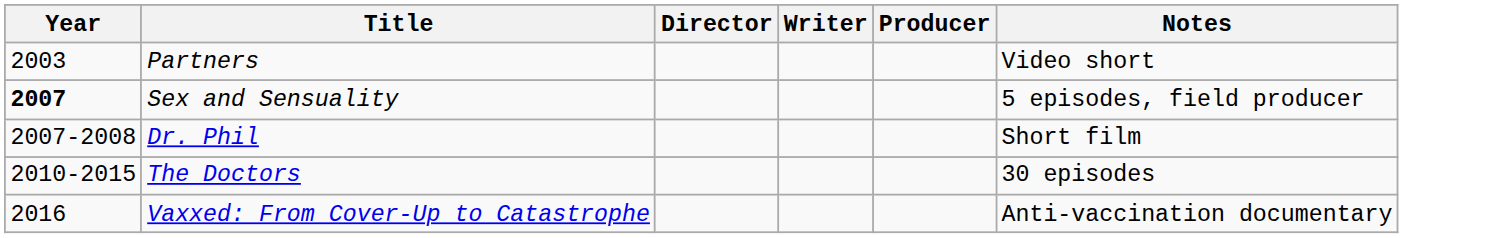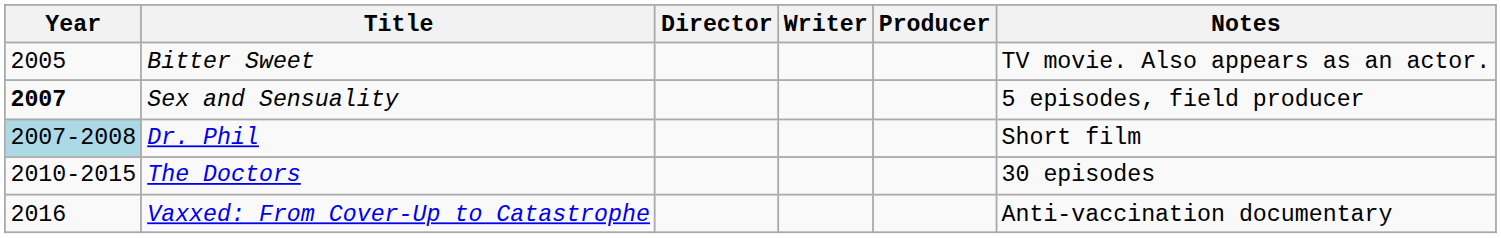 <table class="wikitable sortable">
 <tr>
 <th>Year</th>
 <th>Title</th>
 <th>Director</th>
 <th>Writer</th>
 <th>Producer</th>
 <th>Notes</th>
 </tr>
 <tr>
-<td>2003</td>
-<td><em>Partners</em></td>
+<td>2005</td>
+<td><em>Bitter Sweet</em></td>
 <td></td>
 <td></td>
 <td></td>
-<td>Video short</td>
+<td>TV movie. Also appears as an actor.</td>
 </tr>
 <tr>
 <td><strong>2007</strong></td>
 <td><em>Sex and Sensuality</em></td>
 <td></td>
 <td></td>
 <td></td>
 <td>5 episodes, field producer</td>
 </tr>
 <tr>
-<td>2007-2008</td>
+<td style="background: lightblue;">2007-2008</td>
 <td><em><a href='#'>Dr. Phil</a></em></td>
 <td></td>
 <td></td>
 <td></td>
 <td>Short film</td>
 </tr>
 <tr>
 <td>2010-2015</td>
 <td><em><a href='#'>The Doctors</a></em></td>
 <td></td>
 <td></td>
 <td></td>
 <td>30 episodes</td>
 </tr>
 <tr>
 <td>2016</td>
 <td><em><a href='#'>Vaxxed: From Cover-Up to Catastrophe</a></em></td>
 <td></td>
 <td></td>
 <td></td>
 <td>Anti-vaccination documentary</td>
 </tr>
 </table>
